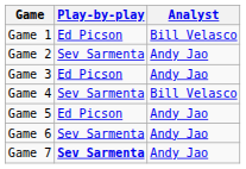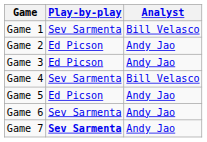 <table class=wikitable>
 <tr>
 <th>Game</th>
 <th><a href='#'>Play-by-play</a></th>
 <th><a href='#'>Analyst</a></th>
 </tr>
 <tr>
 <td>Game 1</td>
-<td><a href='#'>Ed Picson</a></td>
+<td><a href='#'>Sev Sarmenta</a></td>
 <td><a href='#'>Bill Velasco</a></td>
 </tr>
 <tr>
 <td>Game 2</td>
-<td><a href='#'>Sev Sarmenta</a></td>
+<td><a href='#'>Ed Picson</a></td>
 <td><a href='#'>Andy Jao</a></td>
 </tr>
 <tr>
 <td>Game 3</td>
 <td><a href='#'>Ed Picson</a></td>
 <td><a href='#'>Andy Jao</a></td>
 </tr>
 <tr>
 <td>Game 4</td>
 <td><a href='#'>Sev Sarmenta</a></td>
 <td><a href='#'>Bill Velasco</a></td>
 </tr>
 <tr>
 <td>Game 5</td>
 <td><a href='#'>Ed Picson</a></td>
 <td><a href='#'>Andy Jao</a></td>
 </tr>
 <tr>
 <td>Game 6</td>
 <td><a href='#'>Sev Sarmenta</a></td>
 <td><a href='#'>Andy Jao</a></td>
 </tr>
 <tr>
 <td>Game 7</td>
 <td><strong><a href='#'>Sev Sarmenta</a></strong></td>
 <td><a href='#'>Andy Jao</a></td>
 </tr>
 </table>
